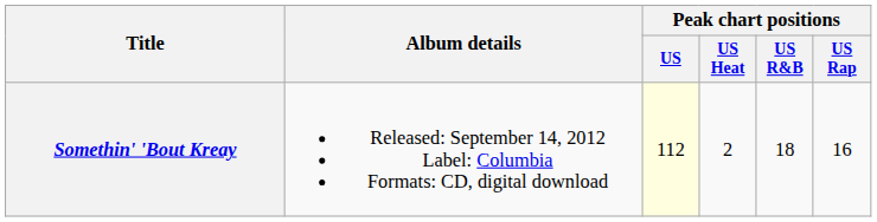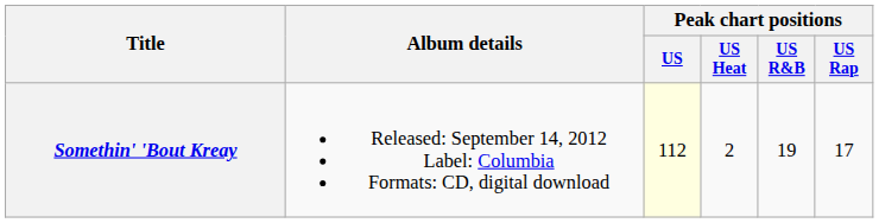 <table class="wikitable plainrowheaders" style="text-align:center;">
 <tr>
 <th scope="col" rowspan="2" style="width:14em;">Title</th>
 <th scope="col" rowspan="2" style="width:18em;">Album details</th>
 <th scope="col" colspan="4">Peak chart positions</th>
 </tr>
 <tr>
 <th scope="col" style="width:3em;font-size:85%;"><a href='#'>US</a><br></th>
 <th scope="col" style="width:3em;font-size:85%;"><a href='#'>US Heat</a><br></th>
 <th scope="col" style="width:3em;font-size:85%;"><a href='#'>US R&B</a><br></th>
 <th scope="col" style="width:3em;font-size:85%;"><a href='#'>US Rap</a><br></th>
 </tr>
 <tr>
 <th scope="row"><em><a href='#'>Somethin' 'Bout Kreay</a></em></th>
 <td><br><ul><li>Released: September 14, 2012</li><li>Label: <a href='#'>Columbia</a></li><li>Formats: CD, digital download</li></ul></td>
 <td style="background: lightyellow;">112</td>
 <td>2</td>
-<td>18</td>
-<td>16</td>
+<td>19</td>
+<td>17</td>
 </tr>
 </table>
